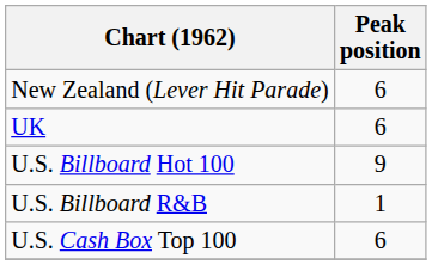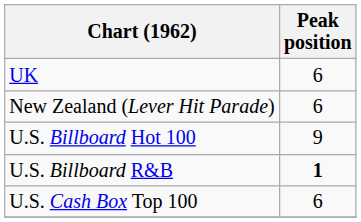 <table class="wikitable sortable">
 <tr>
 <th>Chart (1962)</th>
 <th>Peak<br>position</th>
 </tr>
 <tr>
-<td>New Zealand (<em>Lever Hit Parade</em>)</td>
+<td><a href='#'>UK</a></td>
 <td style="text-align:center;">6</td>
 </tr>
 <tr>
-<td><a href='#'>UK</a></td>
+<td>New Zealand (<em>Lever Hit Parade</em>)</td>
 <td style="text-align:center;">6</td>
 </tr>
 <tr>
 <td>U.S. <em><a href='#'>Billboard</a></em> <a href='#'>Hot 100</a></td>
 <td style="text-align:center;">9</td>
 </tr>
 <tr>
 <td>U.S. <em>Billboard</em> <a href='#'>R&B</a></td>
-<td style="text-align:center;">1</td>
+<td style="text-align:center;"><strong>1</strong></td>
 </tr>
 <tr>
 <td>U.S. <a href='#'><em>Cash Box</em></a> Top 100</td>
 <td align="center">6</td>
 </tr>
 <tr>
 </tr>
 </table>
